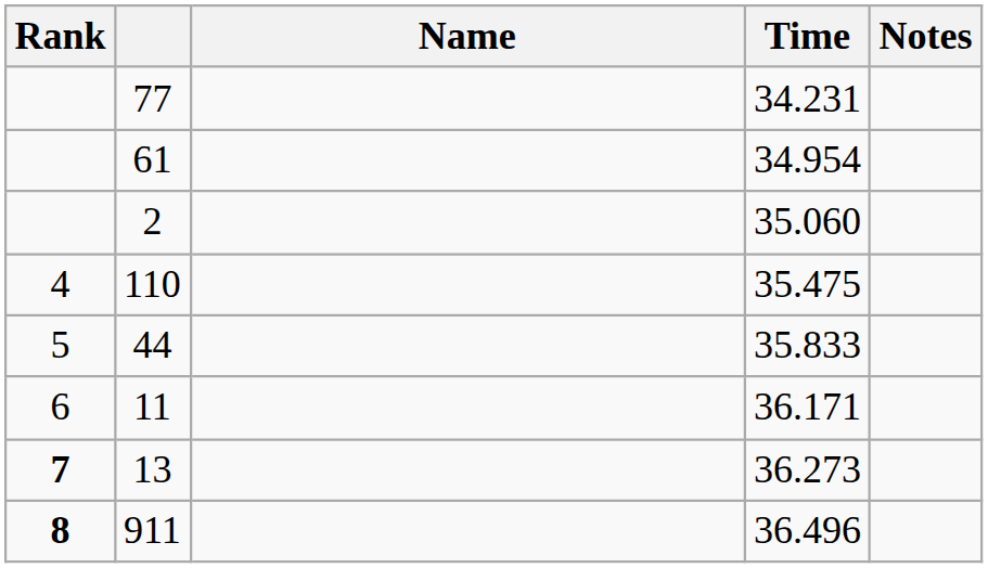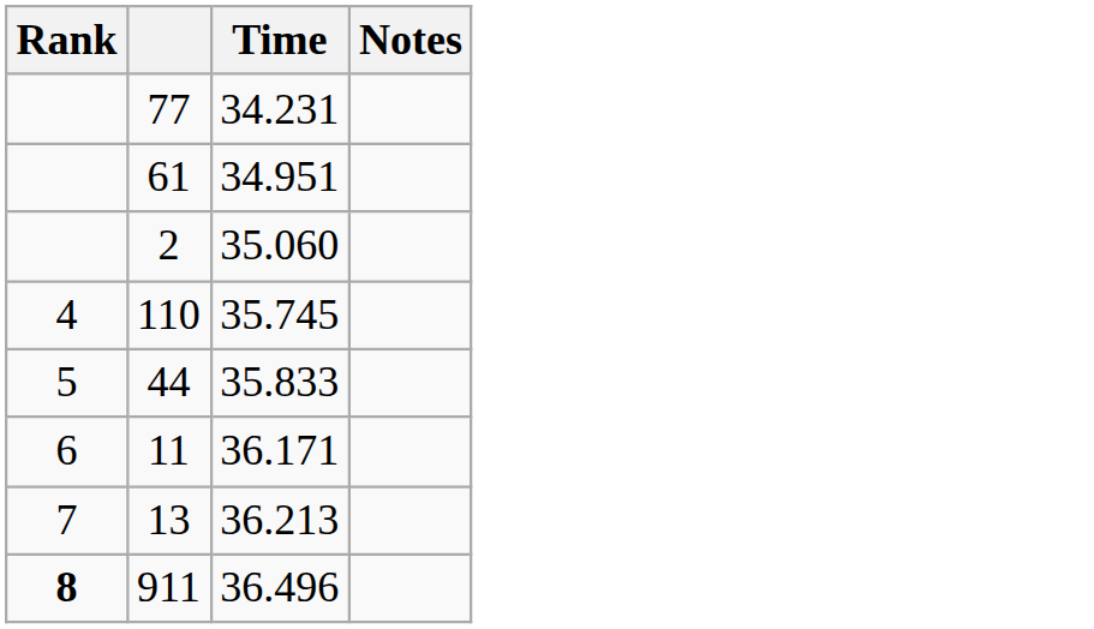 <table class="sortable wikitable" style="text-align:center;">
 <tr>
 <th width="30">Rank</th>
 <th width="20"></th>
-<th width="220">Name</th>
 <th width="30">Time</th>
 <th width="30">Notes</th>
 </tr>
 <tr>
 <td></td>
 <td>77</td>
-<td align="left"></td>
 <td>34.231</td>
 <td></td>
 </tr>
 <tr>
 <td></td>
 <td>61</td>
-<td align="left"></td>
-<td>34.954</td>
+<td>34.951</td>
 <td></td>
 </tr>
 <tr>
 <td></td>
 <td>2</td>
-<td align="left"></td>
 <td>35.060</td>
 <td></td>
 </tr>
 <tr>
 <td>4</td>
 <td>110</td>
-<td align="left"></td>
-<td>35.475</td>
+<td>35.745</td>
 <td></td>
 </tr>
 <tr>
 <td>5</td>
 <td>44</td>
-<td align="left"></td>
 <td>35.833</td>
 <td></td>
 </tr>
 <tr>
 <td>6</td>
 <td>11</td>
-<td align="left"></td>
 <td>36.171</td>
 <td></td>
 </tr>
 <tr>
-<td><strong>7</strong></td>
+<td>7</td>
 <td>13</td>
-<td align="left"></td>
-<td>36.273</td>
+<td>36.213</td>
 <td></td>
 </tr>
 <tr>
 <td><strong>8</strong></td>
 <td>911</td>
-<td align="left"></td>
 <td>36.496</td>
 <td></td>
 </tr>
 </table>
